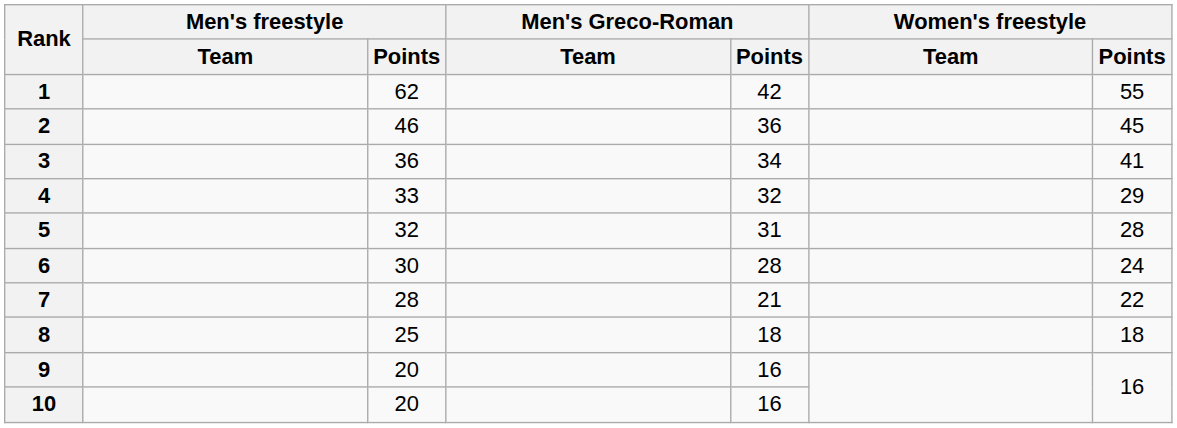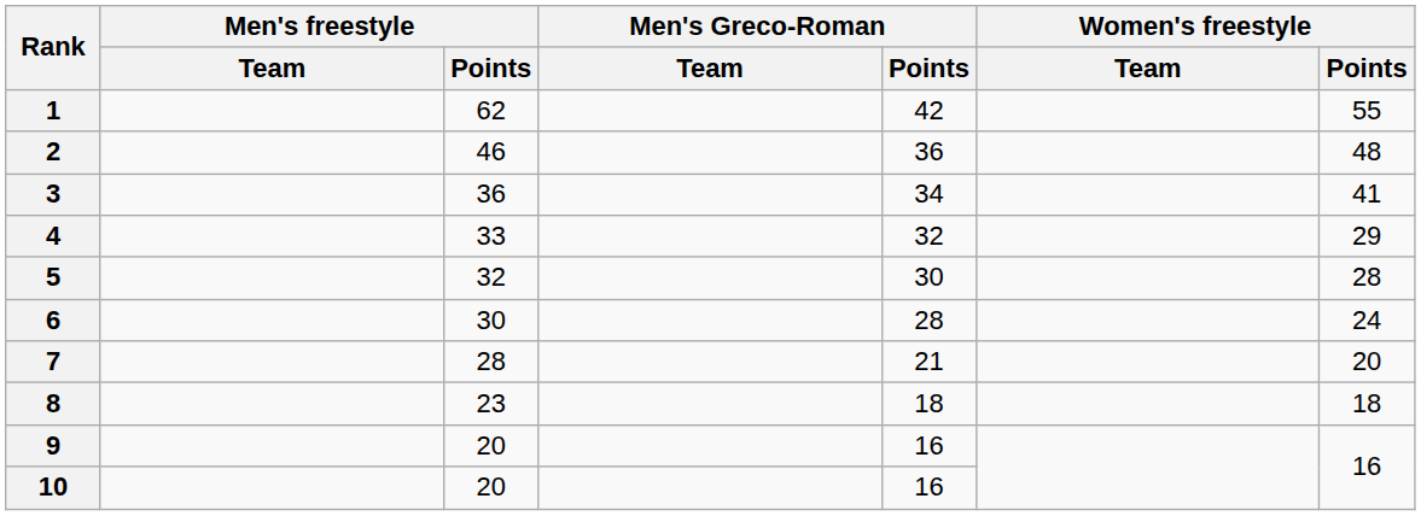 <table class="wikitable" style="text-align:center;">
 <tr>
 <th width=50 rowspan="2">Rank</th>
 <th colspan="2">Men's freestyle</th>
 <th colspan="2">Men's Greco-Roman</th>
 <th colspan="2">Women's freestyle</th>
 </tr>
 <tr>
 <th width=200>Team</th>
 <th width=50>Points</th>
 <th width=200>Team</th>
 <th width=50>Points</th>
 <th width=200>Team</th>
 <th width=50>Points</th>
 </tr>
 <tr>
 <th>1</th>
 <td align=left></td>
 <td>62</td>
 <td align=left></td>
 <td>42</td>
 <td align=left></td>
 <td>55</td>
 </tr>
 <tr>
 <th>2</th>
 <td align=left></td>
 <td>46</td>
 <td align=left></td>
 <td>36</td>
 <td align=left></td>
-<td>45</td>
+<td>48</td>
 </tr>
 <tr>
 <th>3</th>
 <td align=left></td>
 <td>36</td>
 <td align=left></td>
 <td>34</td>
 <td align=left></td>
 <td>41</td>
 </tr>
 <tr>
 <th>4</th>
 <td align=left></td>
 <td>33</td>
 <td align=left></td>
 <td>32</td>
 <td align=left></td>
 <td>29</td>
 </tr>
 <tr>
 <th>5</th>
 <td align=left></td>
 <td>32</td>
 <td align=left></td>
-<td>31</td>
+<td>30</td>
 <td align=left></td>
 <td>28</td>
 </tr>
 <tr>
 <th>6</th>
 <td align=left></td>
 <td>30</td>
 <td align=left></td>
 <td>28</td>
 <td align=left></td>
 <td>24</td>
 </tr>
 <tr>
 <th>7</th>
 <td align=left></td>
 <td>28</td>
 <td align=left></td>
 <td>21</td>
 <td align=left></td>
-<td>22</td>
+<td>20</td>
 </tr>
 <tr>
 <th>8</th>
 <td align=left></td>
-<td>25</td>
+<td>23</td>
 <td align=left></td>
 <td>18</td>
 <td align=left></td>
 <td>18</td>
 </tr>
 <tr>
 <th>9</th>
 <td align=left></td>
 <td>20</td>
 <td align=left></td>
 <td>16</td>
 <td rowspan=2 align=left><br></td>
 <td rowspan=2>16</td>
 </tr>
 <tr>
 <th>10</th>
 <td align=left></td>
 <td>20</td>
 <td align=left></td>
 <td>16</td>
 </tr>
 </table>
